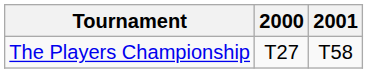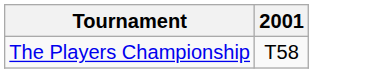 <table class="wikitable" style="font-size:95%;text-align:center;">
 <tr>
 <th>Tournament</th>
-<th>2000</th>
 <th>2001</th>
 </tr>
 <tr>
 <td align=left><a href='#'>The Players Championship</a></td>
-<td>T27</td>
 <td>T58</td>
 </tr>
 </table>
